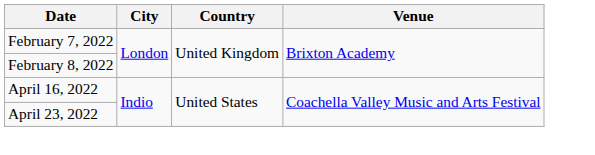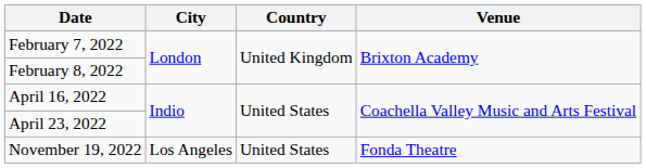 <table class="wikitable">
 <tr>
 <th>Date</th>
 <th>City</th>
 <th>Country</th>
 <th>Venue</th>
 </tr>
 <tr>
 <td>February 7, 2022</td>
 <td rowspan="2"><a href='#'>London</a></td>
 <td rowspan="2">United Kingdom</td>
 <td rowspan="2"><a href='#'>Brixton Academy</a></td>
 </tr>
 <tr>
 <td>February 8, 2022</td>
 </tr>
 <tr>
 <td>April 16, 2022</td>
 <td rowspan="2"><a href='#'>Indio</a></td>
 <td rowspan="2">United States</td>
 <td rowspan="2"><a href='#'>Coachella Valley Music and Arts Festival</a></td>
 </tr>
 <tr>
 <td>April 23, 2022</td>
 </tr>
+<tr>
+<td>November 19, 2022</td>
+<td>Los Angeles</td>
+<td>United States</td>
+<td><a href='#'>Fonda Theatre</a></td>
+</tr>
 </table>
